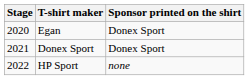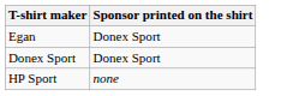 <table class="wikitable">
 <tr>
-<th>Stage</th>
 <th>T-shirt maker</th>
 <th>Sponsor printed on the shirt</th>
 </tr>
 <tr>
-<td>2020</td>
 <td> Egan</td>
 <td>Donex Sport</td>
 </tr>
 <tr>
-<td>2021</td>
 <td> Donex Sport</td>
 <td>Donex Sport</td>
 </tr>
 <tr>
-<td>2022</td>
 <td> HP Sport</td>
 <td><em>none</em></td>
 </tr>
 </table>
